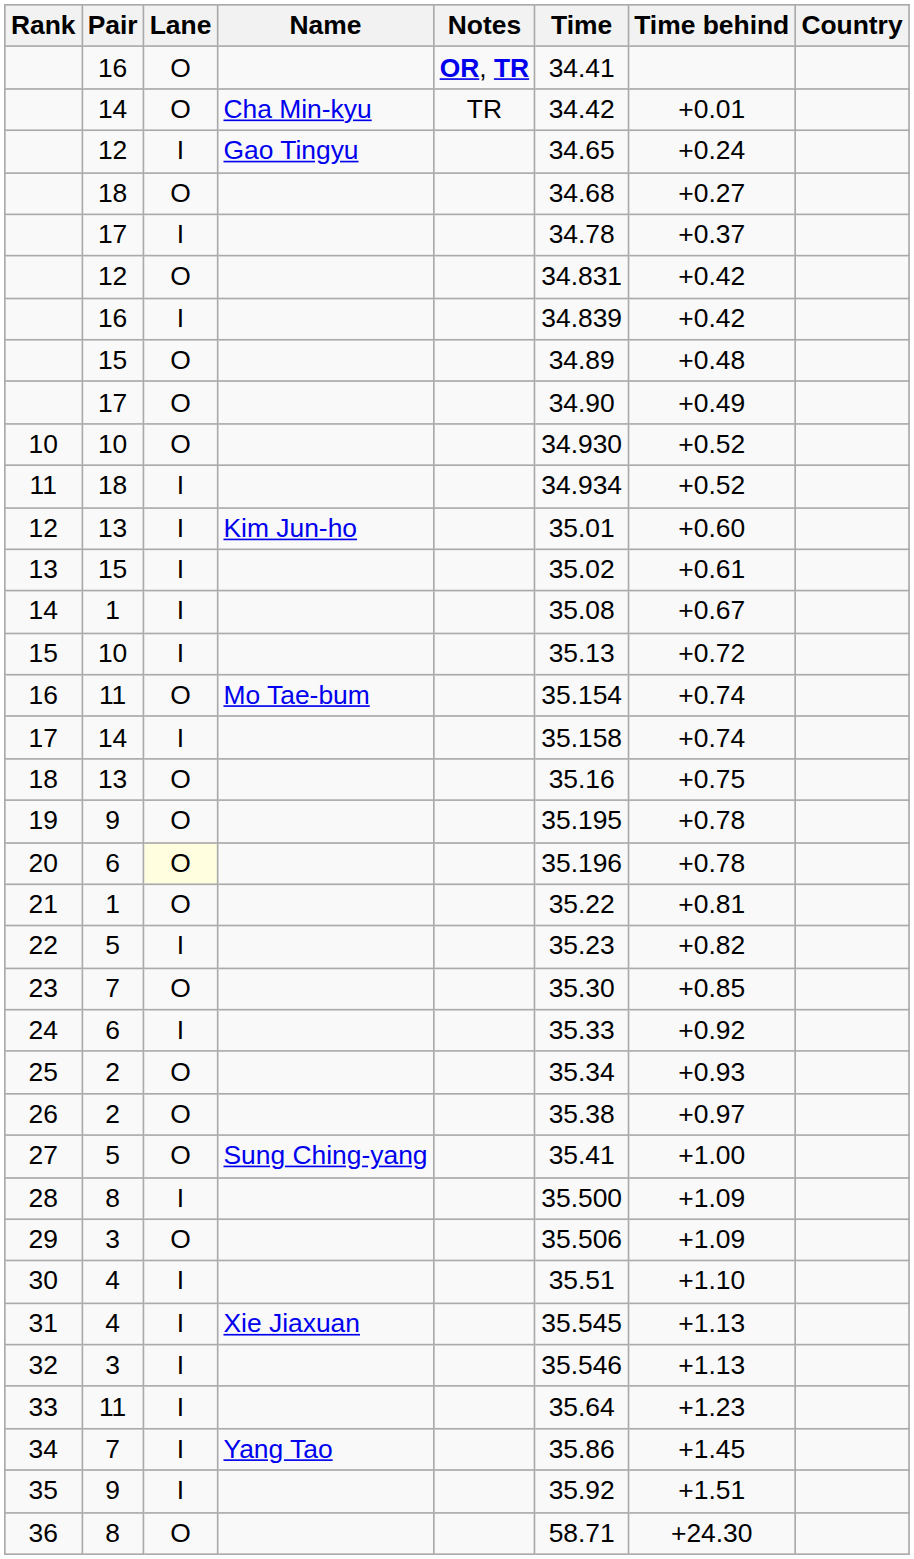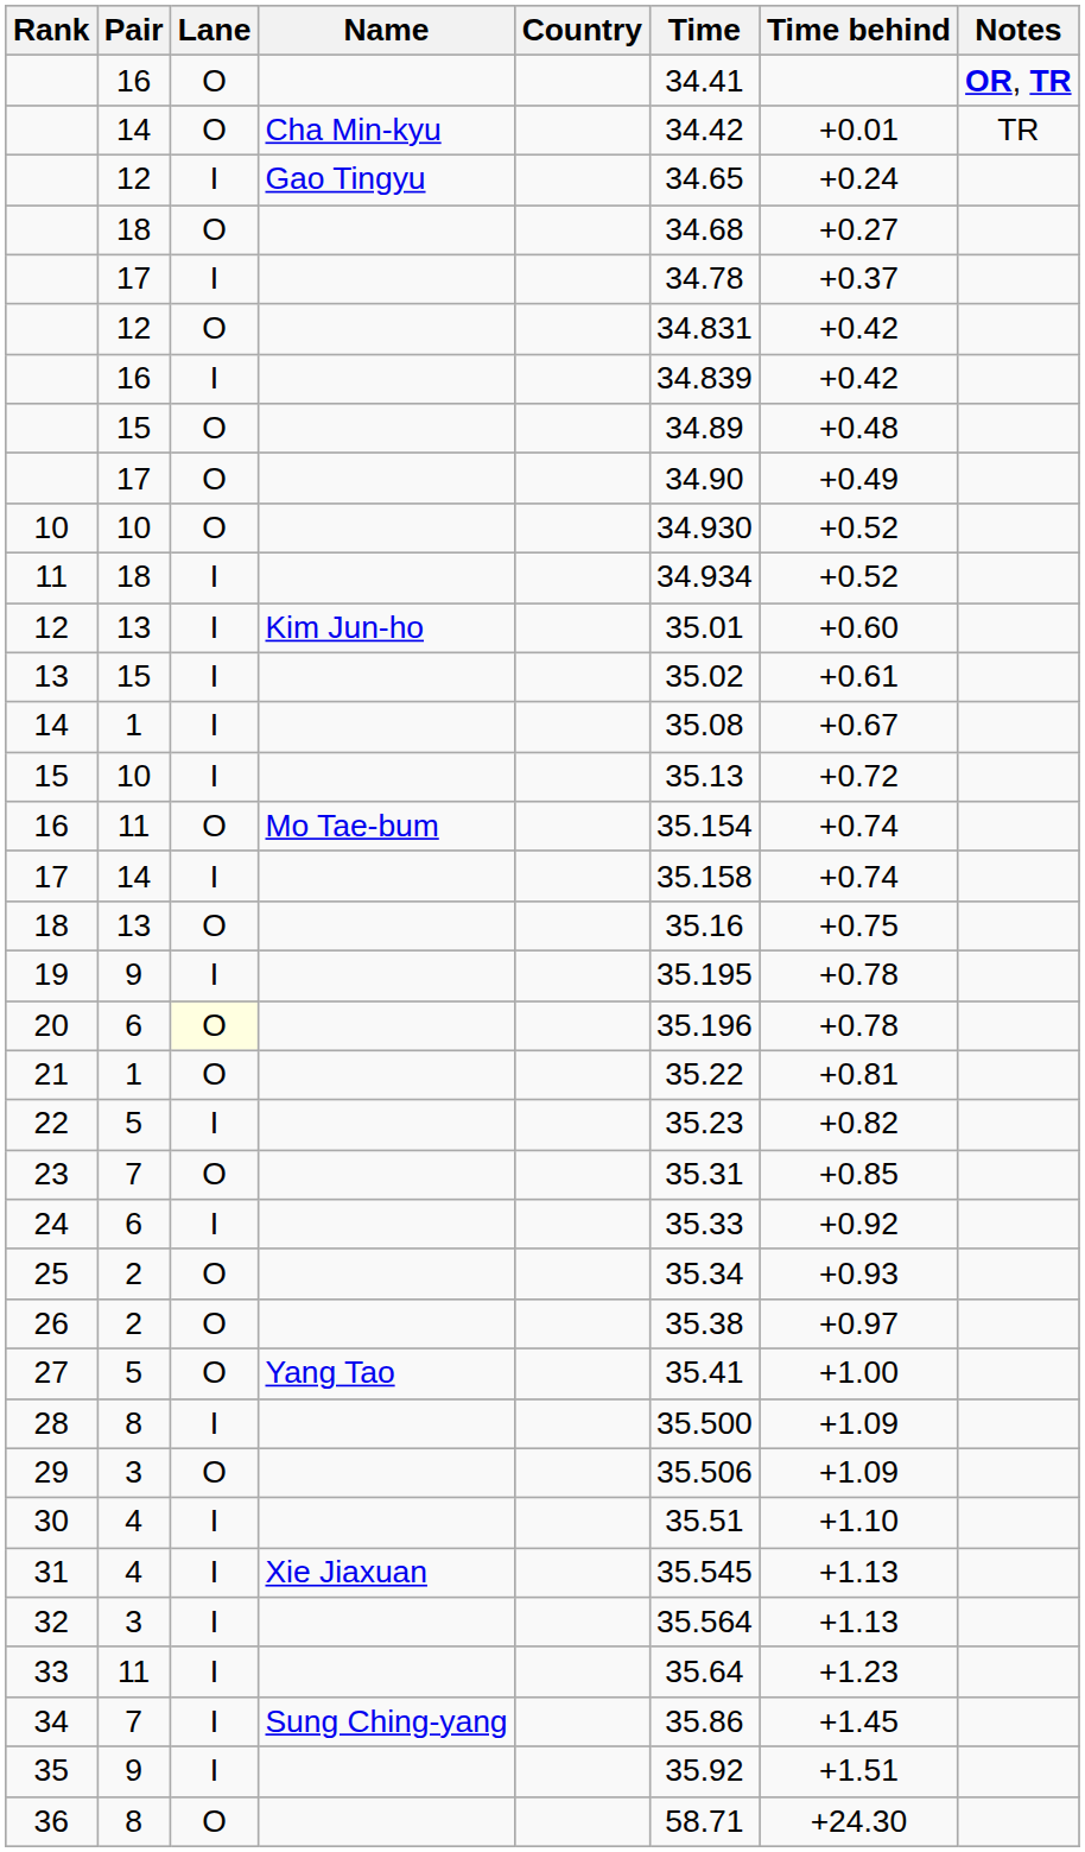 <table class="wikitable sortable" style="text-align:center">
 <tr>
 <th>Rank</th>
 <th>Pair</th>
 <th>Lane</th>
 <th>Name</th>
-<th>Notes</th>
+<th>Country</th>
 <th>Time</th>
 <th>Time behind</th>
-<th>Country</th>
+<th>Notes</th>
 </tr>
 <tr>
 <td></td>
 <td>16</td>
 <td>O</td>
 <td align="left"></td>
-<td><strong><a href='#'>OR</a></strong>, <strong><a href='#'>TR</a></strong></td>
+<td align="left"></td>
 <td>34.41</td>
 <td></td>
-<td align="left"></td>
+<td><strong><a href='#'>OR</a></strong>, <strong><a href='#'>TR</a></strong></td>
 </tr>
 <tr>
 <td></td>
 <td>14</td>
 <td>O</td>
 <td align="left"><a href='#'>Cha Min-kyu</a></td>
-<td>TR</td>
+<td align="left"></td>
 <td>34.42</td>
 <td>+0.01</td>
-<td align="left"></td>
+<td>TR</td>
 </tr>
 <tr>
 <td></td>
 <td>12</td>
 <td>I</td>
 <td align="left"><a href='#'>Gao Tingyu</a></td>
-<td></td>
+<td align="left"></td>
 <td>34.65</td>
 <td>+0.24</td>
-<td align="left"></td>
+<td></td>
 </tr>
 <tr>
 <td></td>
 <td>18</td>
 <td>O</td>
 <td align="left"></td>
-<td></td>
+<td align="left"></td>
 <td>34.68</td>
 <td>+0.27</td>
-<td align="left"></td>
+<td></td>
 </tr>
 <tr>
 <td></td>
 <td>17</td>
 <td>I</td>
 <td align="left"></td>
-<td></td>
+<td align="left"></td>
 <td>34.78</td>
 <td>+0.37</td>
-<td align="left"></td>
+<td></td>
 </tr>
 <tr>
 <td></td>
 <td>12</td>
 <td>O</td>
 <td align="left"></td>
-<td></td>
+<td align="left"></td>
 <td>34.831</td>
 <td>+0.42</td>
-<td align="left"></td>
+<td></td>
 </tr>
 <tr>
 <td></td>
 <td>16</td>
 <td>I</td>
 <td align="left"></td>
-<td></td>
+<td align="left"></td>
 <td>34.839</td>
 <td>+0.42</td>
-<td align="left"></td>
+<td></td>
 </tr>
 <tr>
 <td></td>
 <td>15</td>
 <td>O</td>
 <td align="left"></td>
-<td></td>
+<td align="left"></td>
 <td>34.89</td>
 <td>+0.48</td>
-<td align="left"></td>
+<td></td>
 </tr>
 <tr>
 <td></td>
 <td>17</td>
 <td>O</td>
 <td align="left"></td>
-<td></td>
+<td align="left"></td>
 <td>34.90</td>
 <td>+0.49</td>
-<td align="left"></td>
+<td></td>
 </tr>
 <tr>
 <td>10</td>
 <td>10</td>
 <td>O</td>
 <td align="left"></td>
-<td></td>
+<td align="left"></td>
 <td>34.930</td>
 <td>+0.52</td>
-<td align="left"></td>
+<td></td>
 </tr>
 <tr>
 <td>11</td>
 <td>18</td>
 <td>I</td>
 <td align="left"></td>
-<td></td>
+<td align="left"></td>
 <td>34.934</td>
 <td>+0.52</td>
-<td align="left"></td>
+<td></td>
 </tr>
 <tr>
 <td>12</td>
 <td>13</td>
 <td>I</td>
 <td align="left"><a href='#'>Kim Jun-ho</a></td>
-<td></td>
+<td align="left"></td>
 <td>35.01</td>
 <td>+0.60</td>
-<td align="left"></td>
+<td></td>
 </tr>
 <tr>
 <td>13</td>
 <td>15</td>
 <td>I</td>
 <td align="left"></td>
-<td></td>
+<td align="left"></td>
 <td>35.02</td>
 <td>+0.61</td>
-<td align="left"></td>
+<td></td>
 </tr>
 <tr>
 <td>14</td>
 <td>1</td>
 <td>I</td>
 <td align="left"></td>
-<td></td>
+<td align="left"></td>
 <td>35.08</td>
 <td>+0.67</td>
-<td align="left"></td>
+<td></td>
 </tr>
 <tr>
 <td>15</td>
 <td>10</td>
 <td>I</td>
 <td align="left"></td>
-<td></td>
+<td align="left"></td>
 <td>35.13</td>
 <td>+0.72</td>
-<td align="left"></td>
+<td></td>
 </tr>
 <tr>
 <td>16</td>
 <td>11</td>
 <td>O</td>
 <td align="left"><a href='#'>Mo Tae-bum</a></td>
-<td></td>
+<td align="left"></td>
 <td>35.154</td>
 <td>+0.74</td>
-<td align="left"></td>
+<td></td>
 </tr>
 <tr>
 <td>17</td>
 <td>14</td>
 <td>I</td>
 <td align="left"></td>
-<td></td>
+<td align="left"></td>
 <td>35.158</td>
 <td>+0.74</td>
-<td align="left"></td>
+<td></td>
 </tr>
 <tr>
 <td>18</td>
 <td>13</td>
 <td>O</td>
 <td align="left"></td>
-<td></td>
+<td align="left"></td>
 <td>35.16</td>
 <td>+0.75</td>
-<td align="left"></td>
+<td></td>
 </tr>
 <tr>
 <td>19</td>
 <td>9</td>
-<td>O</td>
+<td>I</td>
 <td align="left"></td>
-<td></td>
+<td align="left"></td>
 <td>35.195</td>
 <td>+0.78</td>
-<td align="left"></td>
+<td></td>
 </tr>
 <tr>
 <td>20</td>
 <td>6</td>
 <td style="background: lightyellow;">O</td>
 <td align="left"></td>
-<td></td>
+<td align="left"></td>
 <td>35.196</td>
 <td>+0.78</td>
-<td align="left"></td>
+<td></td>
 </tr>
 <tr>
 <td>21</td>
 <td>1</td>
 <td>O</td>
 <td align="left"></td>
-<td></td>
+<td align="left"></td>
 <td>35.22</td>
 <td>+0.81</td>
-<td align="left"></td>
+<td></td>
 </tr>
 <tr>
 <td>22</td>
 <td>5</td>
 <td>I</td>
 <td align="left"></td>
-<td></td>
+<td align="left"></td>
 <td>35.23</td>
 <td>+0.82</td>
-<td align="left"></td>
+<td></td>
 </tr>
 <tr>
 <td>23</td>
 <td>7</td>
 <td>O</td>
 <td align="left"></td>
+<td align="left"></td>
+<td>35.31</td>
+<td>+0.85</td>
 <td></td>
-<td>35.30</td>
-<td>+0.85</td>
-<td align="left"></td>
 </tr>
 <tr>
 <td>24</td>
 <td>6</td>
 <td>I</td>
 <td align="left"></td>
-<td></td>
+<td align="left"></td>
 <td>35.33</td>
 <td>+0.92</td>
-<td align="left"></td>
+<td></td>
 </tr>
 <tr>
 <td>25</td>
 <td>2</td>
 <td>O</td>
 <td align="left"></td>
-<td></td>
+<td align="left"></td>
 <td>35.34</td>
 <td>+0.93</td>
-<td align="left"></td>
+<td></td>
 </tr>
 <tr>
 <td>26</td>
 <td>2</td>
 <td>O</td>
 <td align="left"></td>
-<td></td>
+<td align="left"></td>
 <td>35.38</td>
 <td>+0.97</td>
-<td align="left"></td>
+<td></td>
 </tr>
 <tr>
 <td>27</td>
 <td>5</td>
 <td>O</td>
-<td align="left"><a href='#'>Sung Ching-yang</a></td>
-<td></td>
+<td align="left"><a href='#'>Yang Tao</a></td>
+<td align="left"></td>
 <td>35.41</td>
 <td>+1.00</td>
-<td align="left"></td>
+<td></td>
 </tr>
 <tr>
 <td>28</td>
 <td>8</td>
 <td>I</td>
 <td align="left"></td>
-<td></td>
+<td align="left"></td>
 <td>35.500</td>
 <td>+1.09</td>
-<td align="left"></td>
+<td></td>
 </tr>
 <tr>
 <td>29</td>
 <td>3</td>
 <td>O</td>
 <td align="left"></td>
-<td></td>
+<td align="left"></td>
 <td>35.506</td>
 <td>+1.09</td>
-<td align="left"></td>
+<td></td>
 </tr>
 <tr>
 <td>30</td>
 <td>4</td>
 <td>I</td>
 <td align="left"></td>
-<td></td>
+<td align="left"></td>
 <td>35.51</td>
 <td>+1.10</td>
-<td align="left"></td>
+<td></td>
 </tr>
 <tr>
 <td>31</td>
 <td>4</td>
 <td>I</td>
 <td align="left"><a href='#'>Xie Jiaxuan</a></td>
-<td></td>
+<td align="left"></td>
 <td>35.545</td>
 <td>+1.13</td>
-<td align="left"></td>
+<td></td>
 </tr>
 <tr>
 <td>32</td>
 <td>3</td>
 <td>I</td>
 <td align="left"></td>
+<td align="left"></td>
+<td>35.564</td>
+<td>+1.13</td>
 <td></td>
-<td>35.546</td>
-<td>+1.13</td>
-<td align="left"></td>
 </tr>
 <tr>
 <td>33</td>
 <td>11</td>
 <td>I</td>
 <td align="left"></td>
-<td></td>
+<td align="left"></td>
 <td>35.64</td>
 <td>+1.23</td>
-<td align="left"></td>
+<td></td>
 </tr>
 <tr>
 <td>34</td>
 <td>7</td>
 <td>I</td>
-<td align="left"><a href='#'>Yang Tao</a></td>
-<td></td>
+<td align="left"><a href='#'>Sung Ching-yang</a></td>
+<td align="left"></td>
 <td>35.86</td>
 <td>+1.45</td>
-<td align="left"></td>
+<td></td>
 </tr>
 <tr>
 <td>35</td>
 <td>9</td>
 <td>I</td>
 <td align="left"></td>
-<td></td>
+<td align="left"></td>
 <td>35.92</td>
 <td>+1.51</td>
-<td align="left"></td>
+<td></td>
 </tr>
 <tr>
 <td>36</td>
 <td>8</td>
 <td>O</td>
 <td align="left"></td>
-<td></td>
+<td align="left"></td>
 <td>58.71</td>
 <td>+24.30</td>
-<td align="left"></td>
+<td></td>
 </tr>
 </table>
